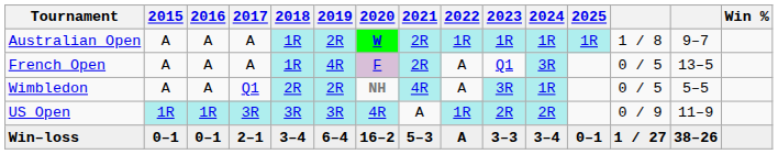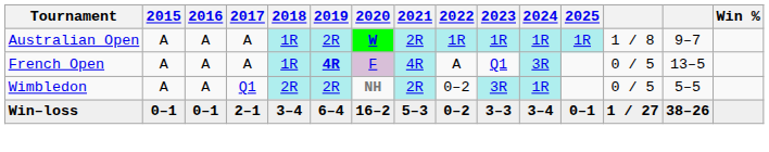 <table class=wikitable style=text-align:center>
 <tr>
 <th>Tournament</th>
 <th><a href='#'>2015</a></th>
 <th><a href='#'>2016</a></th>
 <th><a href='#'>2017</a></th>
 <th><a href='#'>2018</a></th>
 <th><a href='#'>2019</a></th>
 <th><a href='#'>2020</a></th>
 <th><a href='#'>2021</a></th>
 <th><a href='#'>2022</a></th>
 <th><a href='#'>2023</a></th>
 <th><a href='#'>2024</a></th>
 <th><a href='#'>2025</a></th>
 <th></th>
 <th></th>
 <th>Win %</th>
 </tr>
 <tr>
 <td align=left><a href='#'>Australian Open</a></td>
 <td>A</td>
 <td>A</td>
 <td>A</td>
 <td bgcolor=afeeee><a href='#'>1R</a></td>
 <td bgcolor=afeeee><a href='#'>2R</a></td>
 <td bgcolor=lime><a href='#'><strong>W</strong></a></td>
 <td bgcolor=afeeee><a href='#'>2R</a></td>
 <td bgcolor=afeeee><a href='#'>1R</a></td>
 <td bgcolor=afeeee><a href='#'>1R</a></td>
 <td bgcolor=afeeee><a href='#'>1R</a></td>
 <td bgcolor=afeeee><a href='#'>1R</a></td>
 <td>1 / 8</td>
 <td>9–7</td>
 <td></td>
 </tr>
 <tr>
 <td align=left><a href='#'>French Open</a></td>
 <td>A</td>
 <td>A</td>
 <td>A</td>
 <td bgcolor=afeeee><a href='#'>1R</a></td>
+<td bgcolor=afeeee><strong><a href='#'>4R</a></strong></td>
+<td bgcolor=thistle><a href='#'>F</a></td>
 <td bgcolor=afeeee><a href='#'>4R</a></td>
-<td bgcolor=thistle><a href='#'>F</a></td>
-<td bgcolor=afeeee><a href='#'>2R</a></td>
 <td>A</td>
 <td><a href='#'>Q1</a></td>
 <td bgcolor=afeeee><a href='#'>3R</a></td>
 <td></td>
 <td>0 / 5</td>
 <td>13–5</td>
 <td></td>
 </tr>
 <tr>
 <td align=left><a href='#'>Wimbledon</a></td>
 <td>A</td>
 <td>A</td>
 <td><a href='#'>Q1</a></td>
 <td bgcolor=afeeee><a href='#'>2R</a></td>
 <td bgcolor=afeeee><a href='#'>2R</a></td>
 <td style=color:#767676><strong>NH</strong></td>
-<td bgcolor=afeeee><a href='#'>4R</a></td>
-<td>A</td>
+<td bgcolor=afeeee><a href='#'>2R</a></td>
+<td>0–2</td>
 <td bgcolor=afeeee><a href='#'>3R</a></td>
 <td bgcolor=afeeee><a href='#'>1R</a></td>
 <td></td>
 <td>0 / 5</td>
 <td>5–5</td>
-<td></td>
-</tr>
-<tr>
-<td align=left><a href='#'>US Open</a></td>
-<td bgcolor=afeeee><a href='#'>1R</a></td>
-<td bgcolor=afeeee><a href='#'>1R</a></td>
-<td bgcolor=afeeee><a href='#'>3R</a></td>
-<td bgcolor=afeeee><a href='#'>3R</a></td>
-<td bgcolor=afeeee><a href='#'>3R</a></td>
-<td bgcolor=afeeee><a href='#'>4R</a></td>
-<td>A</td>
-<td bgcolor=afeeee><a href='#'>1R</a></td>
-<td bgcolor=afeeee><a href='#'>2R</a></td>
-<td bgcolor=afeeee><a href='#'>2R</a></td>
-<td></td>
-<td>0 / 9</td>
-<td>11–9</td>
 <td></td>
 </tr>
 <tr style=font-weight:bold;background:#efefef>
 <td style=text-align:left>Win–loss</td>
 <td>0–1</td>
 <td>0–1</td>
 <td>2–1</td>
 <td>3–4</td>
 <td>6–4</td>
 <td>16–2</td>
 <td>5–3</td>
-<td>A</td>
+<td>0–2</td>
 <td>3–3</td>
 <td>3–4</td>
 <td>0–1</td>
 <td>1 / 27</td>
 <td>38–26</td>
 <td></td>
 </tr>
 </table>
